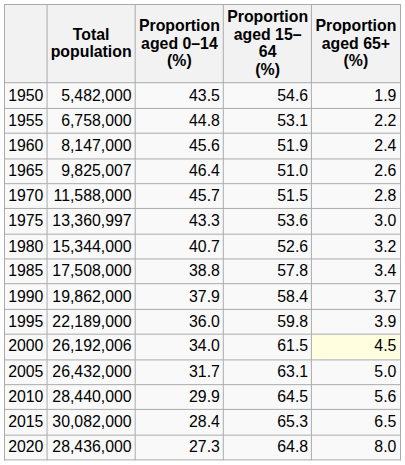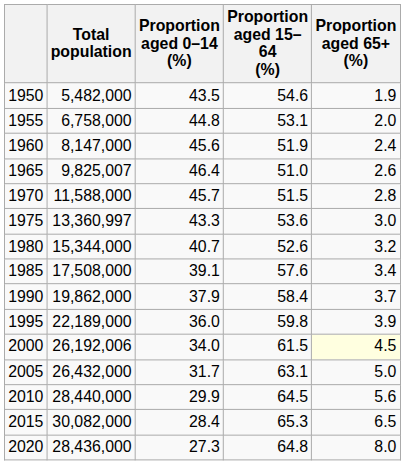 <table class="wikitable" style="text-align: right;">
 <tr>
 <th></th>
 <th width="70pt">Total population</th>
 <th width="70pt">Proportion<br>aged 0–14<br>(%)</th>
 <th width="70pt">Proportion<br>aged 15–64<br>(%)</th>
 <th width="70pt">Proportion<br>aged 65+<br>(%)</th>
 </tr>
 <tr>
 <td>1950</td>
 <td>5,482,000</td>
 <td>43.5</td>
 <td>54.6</td>
 <td>1.9</td>
 </tr>
 <tr>
 <td>1955</td>
 <td>6,758,000</td>
 <td>44.8</td>
 <td>53.1</td>
-<td>2.2</td>
+<td>2.0</td>
 </tr>
 <tr>
 <td>1960</td>
 <td>8,147,000</td>
 <td>45.6</td>
 <td>51.9</td>
 <td>2.4</td>
 </tr>
 <tr>
 <td>1965</td>
 <td>9,825,007</td>
 <td>46.4</td>
 <td>51.0</td>
 <td>2.6</td>
 </tr>
 <tr>
 <td>1970</td>
 <td>11,588,000</td>
 <td>45.7</td>
 <td>51.5</td>
 <td>2.8</td>
 </tr>
 <tr>
 <td>1975</td>
 <td>13,360,997</td>
 <td>43.3</td>
 <td>53.6</td>
 <td>3.0</td>
 </tr>
 <tr>
 <td>1980</td>
 <td>15,344,000</td>
 <td>40.7</td>
 <td>52.6</td>
 <td>3.2</td>
 </tr>
 <tr>
 <td>1985</td>
 <td>17,508,000</td>
-<td>38.8</td>
-<td>57.8</td>
+<td>39.1</td>
+<td>57.6</td>
 <td>3.4</td>
 </tr>
 <tr>
 <td>1990</td>
 <td>19,862,000</td>
 <td>37.9</td>
 <td>58.4</td>
 <td>3.7</td>
 </tr>
 <tr>
 <td>1995</td>
 <td>22,189,000</td>
 <td>36.0</td>
 <td>59.8</td>
 <td>3.9</td>
 </tr>
 <tr>
 <td>2000</td>
 <td>26,192,006</td>
 <td>34.0</td>
 <td>61.5</td>
 <td style="background: lightyellow;">4.5</td>
 </tr>
 <tr>
 <td>2005</td>
 <td>26,432,000</td>
 <td>31.7</td>
 <td>63.1</td>
 <td>5.0</td>
 </tr>
 <tr>
 <td>2010</td>
 <td>28,440,000</td>
 <td>29.9</td>
 <td>64.5</td>
 <td>5.6</td>
 </tr>
 <tr>
 <td>2015</td>
 <td>30,082,000</td>
 <td>28.4</td>
 <td>65.3</td>
 <td>6.5</td>
 </tr>
 <tr>
 <td>2020</td>
 <td>28,436,000</td>
 <td>27.3</td>
 <td>64.8</td>
 <td>8.0</td>
 </tr>
 </table>
